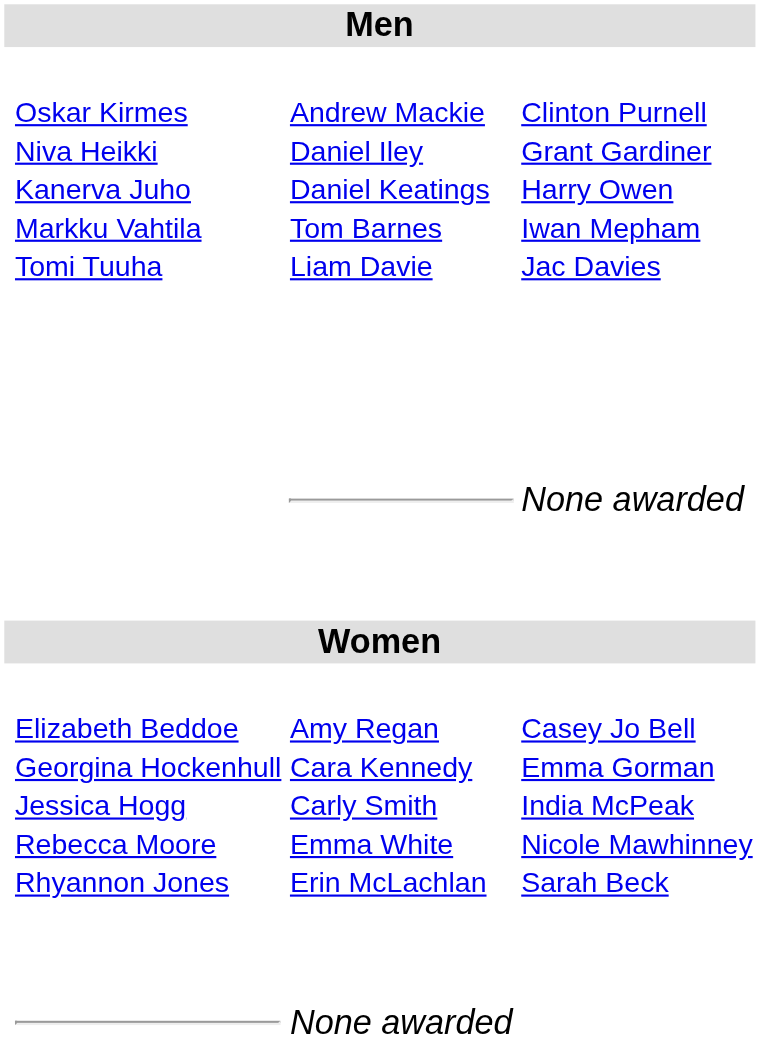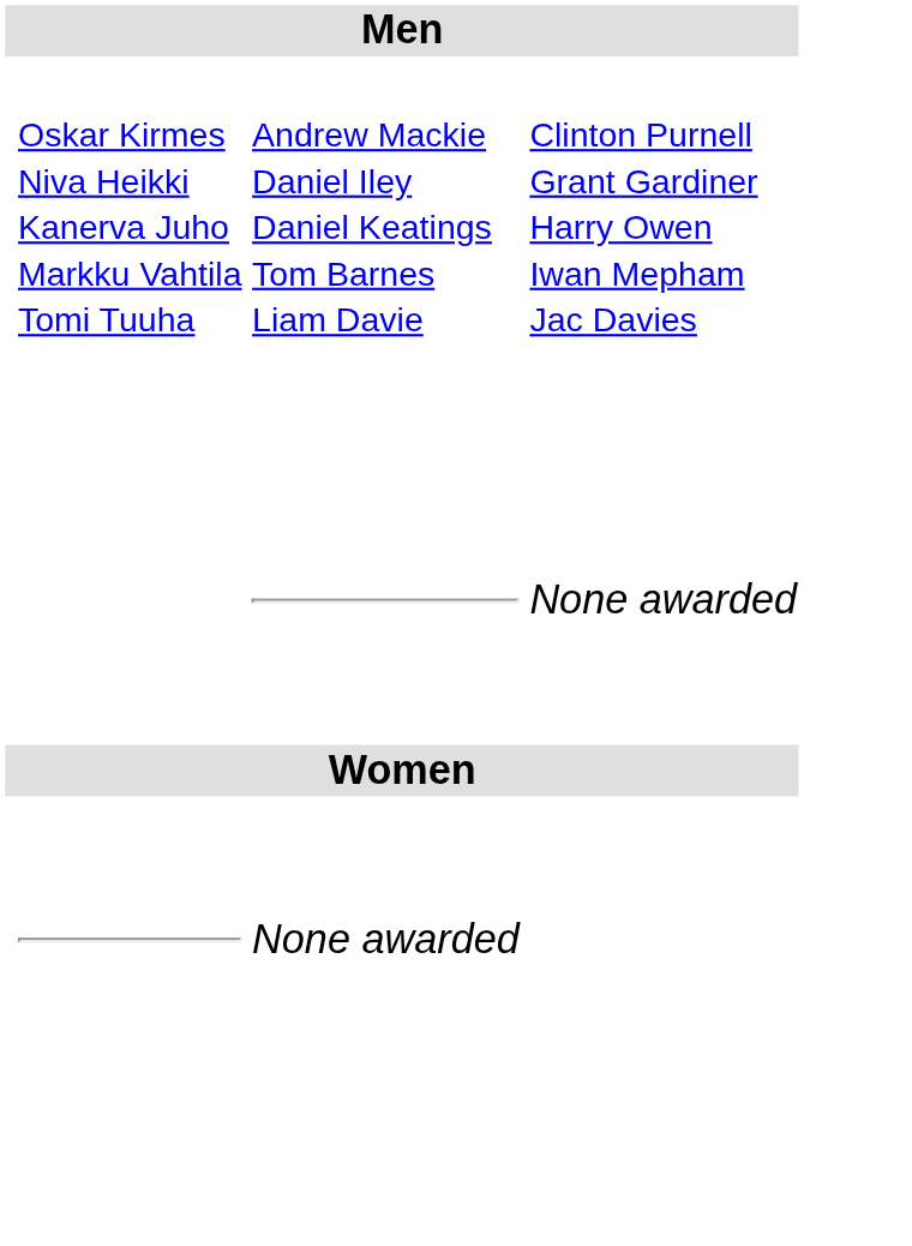 <table>
 <tr style="background:#dfdfdf;">
 <td colspan="4" style="text-align:center;"><strong>Men</strong></td>
 </tr>
 <tr>
 <th scope=row style="text-align:left"><br></th>
 <td> <br><small> <a href='#'>Oskar Kirmes</a> <br> <a href='#'>Niva Heikki</a> <br> <a href='#'>Kanerva Juho</a> <br> <a href='#'>Markku Vahtila</a> <br> <a href='#'>Tomi Tuuha</a> </small></td>
 <td> <br><small> <a href='#'>Andrew Mackie</a> <br> <a href='#'>Daniel Iley</a> <br> <a href='#'>Daniel Keatings</a> <br> <a href='#'>Tom Barnes</a> <br> <a href='#'>Liam Davie</a> </small></td>
 <td> <br><small> <a href='#'>Clinton Purnell</a> <br> <a href='#'>Grant Gardiner</a> <br> <a href='#'>Harry Owen</a> <br> <a href='#'>Iwan Mepham</a> <br> <a href='#'>Jac Davies</a> </small></td>
 </tr>
 <tr>
 <th scope=row style="text-align:left"><br></th>
 <td></td>
 <td></td>
 <td></td>
 </tr>
 <tr>
 <th scope=row style="text-align:left"><br></th>
 <td></td>
 <td></td>
 <td></td>
 </tr>
 <tr>
 <th scope=row style="text-align:left"><br></th>
 <td></td>
 <td></td>
 <td></td>
 </tr>
 <tr>
 <th scope=row style="text-align:left"><br></th>
 <td></td>
 <td></td>
 <td></td>
 </tr>
 <tr>
 <th scope=row style="text-align:left"><br></th>
 <td></td>
 <td><hr></td>
 <td><em>None awarded</em></td>
 </tr>
 <tr>
 <th scope=row style="text-align:left"><br></th>
 <td></td>
 <td></td>
 <td></td>
 </tr>
 <tr>
 <th scope=row style="text-align:left"><br></th>
 <td></td>
 <td></td>
 <td></td>
 </tr>
 <tr style="background:#dfdfdf;">
 <td colspan="4" style="text-align:center;"><strong>Women</strong></td>
 </tr>
 <tr>
 <th scope=row style="text-align:left"><br></th>
-<td> <br><small> <a href='#'>Elizabeth Beddoe</a> <br> <a href='#'>Georgina Hockenhull</a> <br> <a href='#'>Jessica Hogg</a> <br> <a href='#'>Rebecca Moore</a> <br> <a href='#'>Rhyannon Jones</a> </small></td>
-<td> <br><small> <a href='#'>Amy Regan</a> <br> <a href='#'>Cara Kennedy</a> <br> <a href='#'>Carly Smith</a> <br> <a href='#'>Emma White</a> <br> <a href='#'>Erin McLachlan</a> </small></td>
-<td> <br><small> <a href='#'>Casey Jo Bell</a> <br> <a href='#'>Emma Gorman</a> <br> <a href='#'>India McPeak</a> <br> <a href='#'>Nicole Mawhinney</a> <br> <a href='#'>Sarah Beck</a> </small></td>
-</tr>
-<tr>
-<th scope=row style="text-align:left"><br></th>
 <td></td>
 <td></td>
 <td></td>
 </tr>
 <tr>
 <th scope=row style="text-align:left"><br></th>
 <td></td>
 <td></td>
 <td></td>
 </tr>
 <tr>
 <th scope=row style="text-align:left"><br></th>
 <td><hr></td>
 <td><em>None awarded</em></td>
 <td></td>
 </tr>
 <tr>
 <th scope=row style="text-align:left"><br></th>
 <td></td>
 <td></td>
 <td></td>
 </tr>
 <tr>
 <th scope=row style="text-align:left"><br></th>
 <td></td>
 <td></td>
 <td></td>
 </tr>
 </table>
